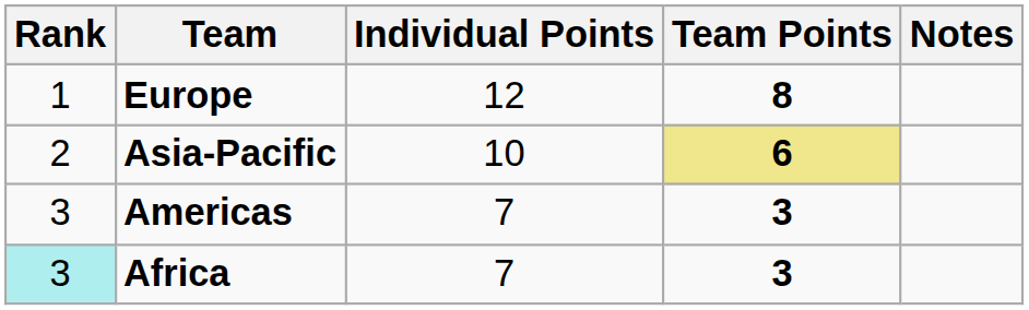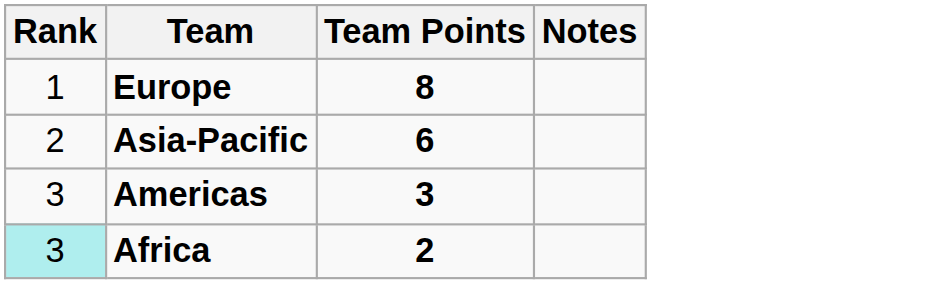 <table class="wikitable sortable" style="text-align:center">
 <tr>
 <th>Rank</th>
 <th>Team</th>
-<th>Individual Points</th>
 <th>Team Points</th>
 <th>Notes</th>
 </tr>
 <tr>
 <td>1</td>
 <td align="left"><strong>Europe</strong></td>
-<td>12</td>
 <td><strong>8</strong></td>
 <td></td>
 </tr>
 <tr>
 <td>2</td>
 <td align="left"><strong>Asia-Pacific</strong></td>
-<td>10</td>
-<td style="background: khaki;"><strong>6</strong></td>
+<td><strong>6</strong></td>
 <td></td>
 </tr>
 <tr>
 <td>3</td>
 <td align="left"><strong>Americas</strong></td>
-<td>7</td>
 <td><strong>3</strong></td>
 <td></td>
 </tr>
 <tr>
 <td style="background: paleturquoise;">3</td>
 <td align="left"><strong>Africa</strong></td>
-<td>7</td>
-<td><strong>3</strong></td>
+<td><strong>2</strong></td>
 <td></td>
 </tr>
 </table>
